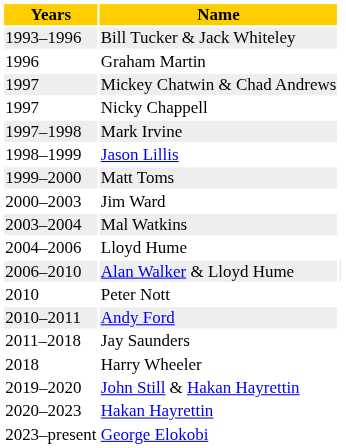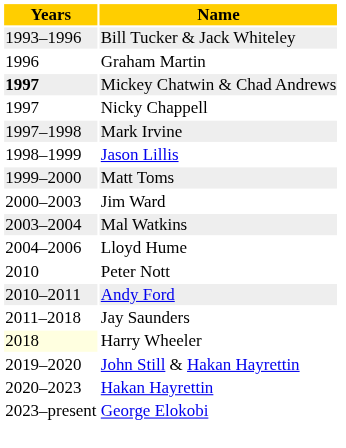 <table class="toccolours">
 <tr>
 <th bgcolor=FFCE00>Years</th>
 <th bgcolor=FFCE00>Name</th>
 </tr>
 <tr style="background:#eee;">
 <td>1993–1996</td>
 <td> Bill Tucker & Jack Whiteley</td>
 </tr>
 <tr>
 <td>1996</td>
 <td> Graham Martin</td>
 </tr>
 <tr style="background:#eee;">
-<td>1997</td>
+<td><strong>1997</strong></td>
 <td> Mickey Chatwin & Chad Andrews</td>
 </tr>
 <tr>
 <td>1997</td>
 <td> Nicky Chappell</td>
 </tr>
 <tr style="background:#eee;">
 <td>1997–1998</td>
 <td> Mark Irvine</td>
 </tr>
 <tr>
 <td>1998–1999</td>
 <td> <a href='#'>Jason Lillis</a></td>
 </tr>
 <tr style="background:#eee;">
 <td>1999–2000</td>
 <td> Matt Toms</td>
 </tr>
 <tr>
 <td>2000–2003</td>
 <td> Jim Ward</td>
 </tr>
 <tr style="background:#eee;">
 <td>2003–2004</td>
 <td> Mal Watkins</td>
 </tr>
 <tr>
 <td>2004–2006</td>
 <td> Lloyd Hume</td>
 </tr>
-<tr style="background:#eee;">
-<td>2006–2010</td>
-<td> <a href='#'>Alan Walker</a> & Lloyd Hume</td>
-<td></td>
-</tr>
 <tr>
 <td>2010</td>
 <td> Peter Nott</td>
 </tr>
 <tr style="background:#eee;">
 <td>2010–2011</td>
 <td> <a href='#'>Andy Ford</a></td>
 </tr>
 <tr>
 <td>2011–2018</td>
 <td> Jay Saunders</td>
 </tr>
 <tr>
-<td>2018</td>
+<td style="background: lightyellow;">2018</td>
 <td> Harry Wheeler</td>
 </tr>
 <tr>
 <td>2019–2020</td>
 <td> <a href='#'>John Still</a> & <a href='#'>Hakan Hayrettin</a></td>
 </tr>
 <tr>
 <td>2020–2023</td>
 <td> <a href='#'>Hakan Hayrettin</a></td>
 </tr>
 <tr>
 <td>2023–present</td>
 <td> <a href='#'>George Elokobi</a></td>
 </tr>
 </table>
